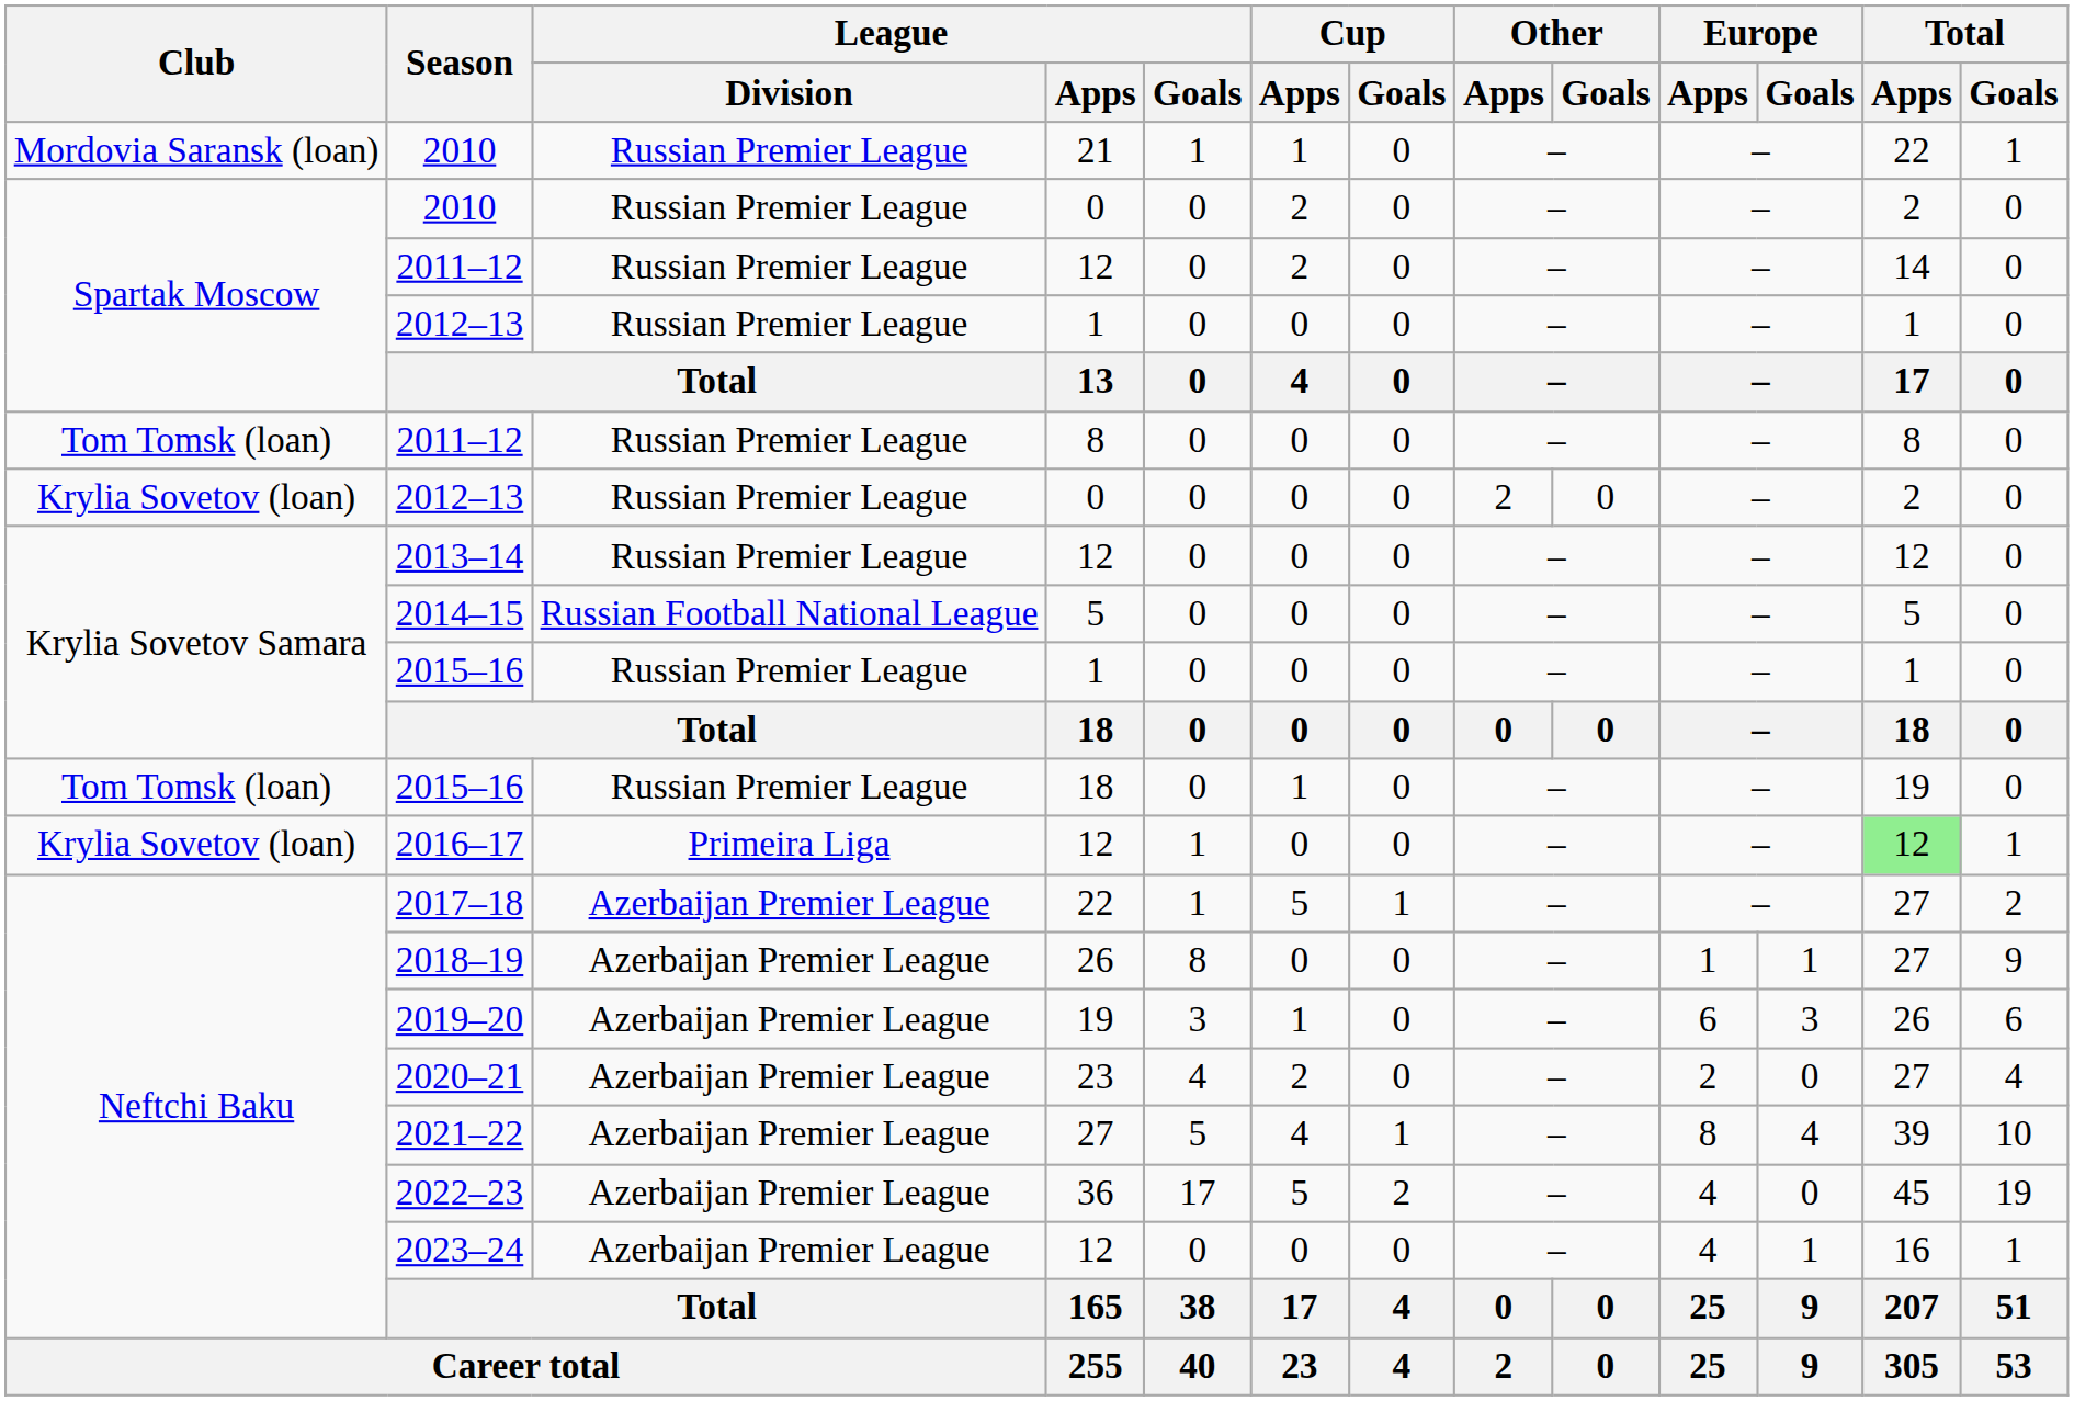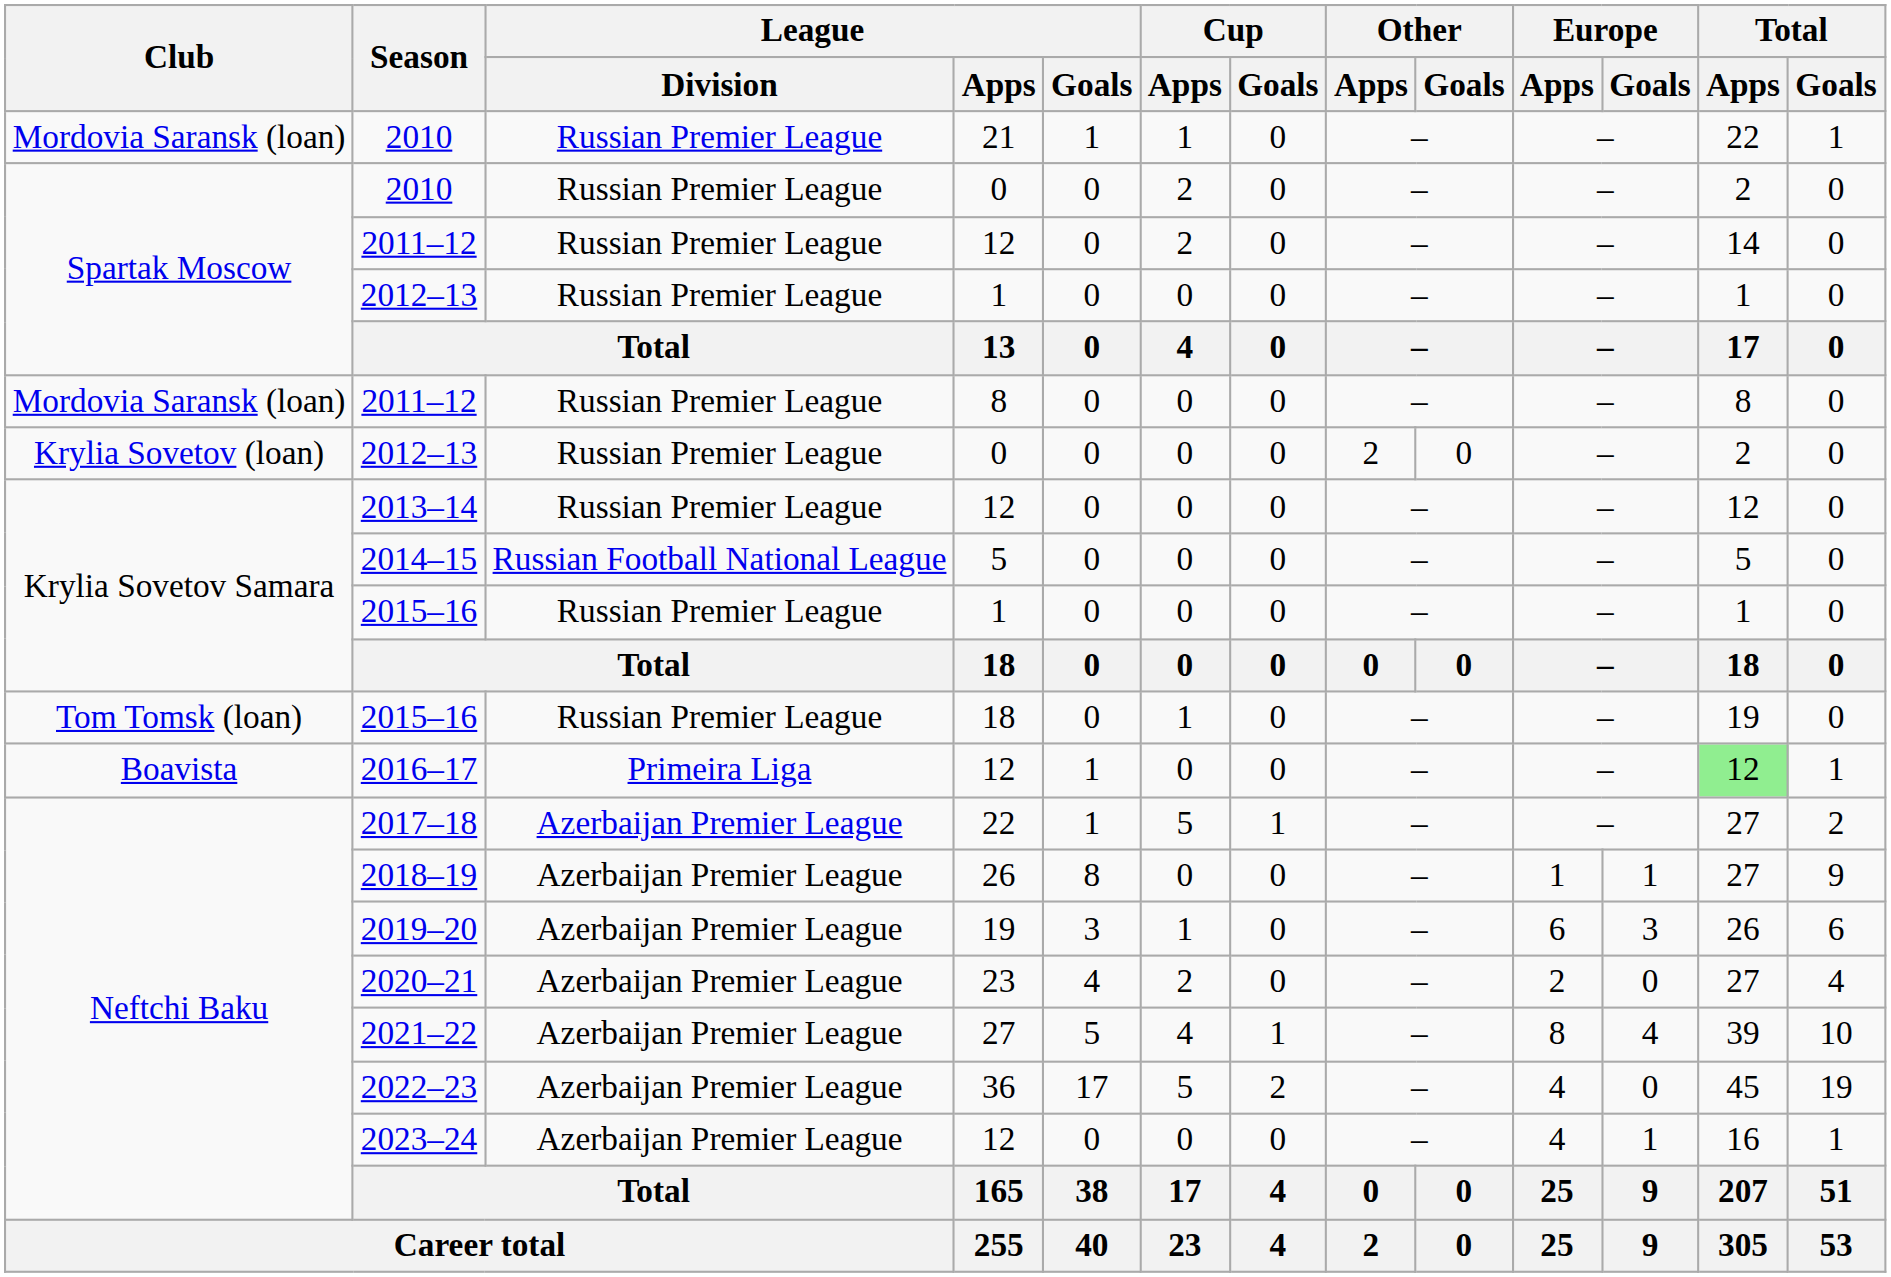 <table class="wikitable" style="text-align:center">
 <tr>
 <th rowspan="2">Club</th>
 <th rowspan="2">Season</th>
 <th colspan="3">League</th>
 <th colspan="2">Cup</th>
 <th colspan="2">Other</th>
 <th colspan="2">Europe</th>
 <th colspan="2">Total</th>
 </tr>
 <tr>
 <th>Division</th>
 <th>Apps</th>
 <th>Goals</th>
 <th>Apps</th>
 <th>Goals</th>
 <th>Apps</th>
 <th>Goals</th>
 <th>Apps</th>
 <th>Goals</th>
 <th>Apps</th>
 <th>Goals</th>
 </tr>
 <tr>
 <td><a href='#'>Mordovia Saransk</a> (loan)</td>
 <td><a href='#'>2010</a></td>
 <td><a href='#'>Russian Premier League</a></td>
 <td>21</td>
 <td>1</td>
 <td>1</td>
 <td>0</td>
 <td colspan="2">–</td>
 <td colspan="2">–</td>
 <td>22</td>
 <td>1</td>
 </tr>
 <tr>
 <td rowspan="4"><a href='#'>Spartak Moscow</a></td>
 <td><a href='#'>2010</a></td>
 <td>Russian Premier League</td>
 <td>0</td>
 <td>0</td>
 <td>2</td>
 <td>0</td>
 <td colspan="2">–</td>
 <td colspan="2">–</td>
 <td>2</td>
 <td>0</td>
 </tr>
 <tr>
 <td><a href='#'>2011–12</a></td>
 <td>Russian Premier League</td>
 <td>12</td>
 <td>0</td>
 <td>2</td>
 <td>0</td>
 <td colspan="2">–</td>
 <td colspan="2">–</td>
 <td>14</td>
 <td>0</td>
 </tr>
 <tr>
 <td><a href='#'>2012–13</a></td>
 <td>Russian Premier League</td>
 <td>1</td>
 <td>0</td>
 <td>0</td>
 <td>0</td>
 <td colspan="2">–</td>
 <td colspan="2">–</td>
 <td>1</td>
 <td>0</td>
 </tr>
 <tr>
 <th colspan="2">Total</th>
 <th>13</th>
 <th>0</th>
 <th>4</th>
 <th>0</th>
 <th colspan="2">–</th>
 <th colspan="2">–</th>
 <th>17</th>
 <th>0</th>
 </tr>
 <tr>
-<td><a href='#'>Tom Tomsk</a> (loan)</td>
+<td><a href='#'>Mordovia Saransk</a> (loan)</td>
 <td><a href='#'>2011–12</a></td>
 <td>Russian Premier League</td>
 <td>8</td>
 <td>0</td>
 <td>0</td>
 <td>0</td>
 <td colspan="2">–</td>
 <td colspan="2">–</td>
 <td>8</td>
 <td>0</td>
 </tr>
 <tr>
 <td><a href='#'>Krylia Sovetov</a> (loan)</td>
 <td><a href='#'>2012–13</a></td>
 <td>Russian Premier League</td>
 <td>0</td>
 <td>0</td>
 <td>0</td>
 <td>0</td>
 <td>2</td>
 <td>0</td>
 <td colspan="2">–</td>
 <td>2</td>
 <td>0</td>
 </tr>
 <tr>
 <td rowspan="4">Krylia Sovetov Samara</td>
 <td><a href='#'>2013–14</a></td>
 <td>Russian Premier League</td>
 <td>12</td>
 <td>0</td>
 <td>0</td>
 <td>0</td>
 <td colspan="2">–</td>
 <td colspan="2">–</td>
 <td>12</td>
 <td>0</td>
 </tr>
 <tr>
 <td><a href='#'>2014–15</a></td>
 <td><a href='#'>Russian Football National League</a></td>
 <td>5</td>
 <td>0</td>
 <td>0</td>
 <td>0</td>
 <td colspan="2">–</td>
 <td colspan="2">–</td>
 <td>5</td>
 <td>0</td>
 </tr>
 <tr>
 <td><a href='#'>2015–16</a></td>
 <td>Russian Premier League</td>
 <td>1</td>
 <td>0</td>
 <td>0</td>
 <td>0</td>
 <td colspan="2">–</td>
 <td colspan="2">–</td>
 <td>1</td>
 <td>0</td>
 </tr>
 <tr>
 <th colspan="2">Total</th>
 <th>18</th>
 <th>0</th>
 <th>0</th>
 <th>0</th>
 <th>0</th>
 <th>0</th>
 <th colspan="2">–</th>
 <th>18</th>
 <th>0</th>
 </tr>
 <tr>
 <td><a href='#'>Tom Tomsk</a> (loan)</td>
 <td><a href='#'>2015–16</a></td>
 <td>Russian Premier League</td>
 <td>18</td>
 <td>0</td>
 <td>1</td>
 <td>0</td>
 <td colspan="2">–</td>
 <td colspan="2">–</td>
 <td>19</td>
 <td>0</td>
 </tr>
 <tr>
-<td><a href='#'>Krylia Sovetov</a> (loan)</td>
+<td><a href='#'>Boavista</a></td>
 <td><a href='#'>2016–17</a></td>
 <td><a href='#'>Primeira Liga</a></td>
 <td>12</td>
 <td>1</td>
 <td>0</td>
 <td>0</td>
 <td colspan="2">–</td>
 <td colspan="2">–</td>
 <td style="background: lightgreen;">12</td>
 <td>1</td>
 </tr>
 <tr>
 <td rowspan="8"><a href='#'>Neftchi Baku</a></td>
 <td><a href='#'>2017–18</a></td>
 <td><a href='#'>Azerbaijan Premier League</a></td>
 <td>22</td>
 <td>1</td>
 <td>5</td>
 <td>1</td>
 <td colspan="2">–</td>
 <td colspan="2">–</td>
 <td>27</td>
 <td>2</td>
 </tr>
 <tr>
 <td><a href='#'>2018–19</a></td>
 <td>Azerbaijan Premier League</td>
 <td>26</td>
 <td>8</td>
 <td>0</td>
 <td>0</td>
 <td colspan="2">–</td>
 <td>1</td>
 <td>1</td>
 <td>27</td>
 <td>9</td>
 </tr>
 <tr>
 <td><a href='#'>2019–20</a></td>
 <td>Azerbaijan Premier League</td>
 <td>19</td>
 <td>3</td>
 <td>1</td>
 <td>0</td>
 <td colspan="2">–</td>
 <td>6</td>
 <td>3</td>
 <td>26</td>
 <td>6</td>
 </tr>
 <tr>
 <td><a href='#'>2020–21</a></td>
 <td>Azerbaijan Premier League</td>
 <td>23</td>
 <td>4</td>
 <td>2</td>
 <td>0</td>
 <td colspan="2">–</td>
 <td>2</td>
 <td>0</td>
 <td>27</td>
 <td>4</td>
 </tr>
 <tr>
 <td><a href='#'>2021–22</a></td>
 <td>Azerbaijan Premier League</td>
 <td>27</td>
 <td>5</td>
 <td>4</td>
 <td>1</td>
 <td colspan="2">–</td>
 <td>8</td>
 <td>4</td>
 <td>39</td>
 <td>10</td>
 </tr>
 <tr>
 <td><a href='#'>2022–23</a></td>
 <td>Azerbaijan Premier League</td>
 <td>36</td>
 <td>17</td>
 <td>5</td>
 <td>2</td>
 <td colspan="2">–</td>
 <td>4</td>
 <td>0</td>
 <td>45</td>
 <td>19</td>
 </tr>
 <tr>
 <td><a href='#'>2023–24</a></td>
 <td>Azerbaijan Premier League</td>
 <td>12</td>
 <td>0</td>
 <td>0</td>
 <td>0</td>
 <td colspan="2">–</td>
 <td>4</td>
 <td>1</td>
 <td>16</td>
 <td>1</td>
 </tr>
 <tr>
 <th colspan="2">Total</th>
 <th>165</th>
 <th>38</th>
 <th>17</th>
 <th>4</th>
 <th>0</th>
 <th>0</th>
 <th>25</th>
 <th>9</th>
 <th>207</th>
 <th>51</th>
 </tr>
 <tr>
 <th colspan="3">Career total</th>
 <th>255</th>
 <th>40</th>
 <th>23</th>
 <th>4</th>
 <th>2</th>
 <th>0</th>
 <th>25</th>
 <th>9</th>
 <th>305</th>
 <th>53</th>
 </tr>
 </table>
